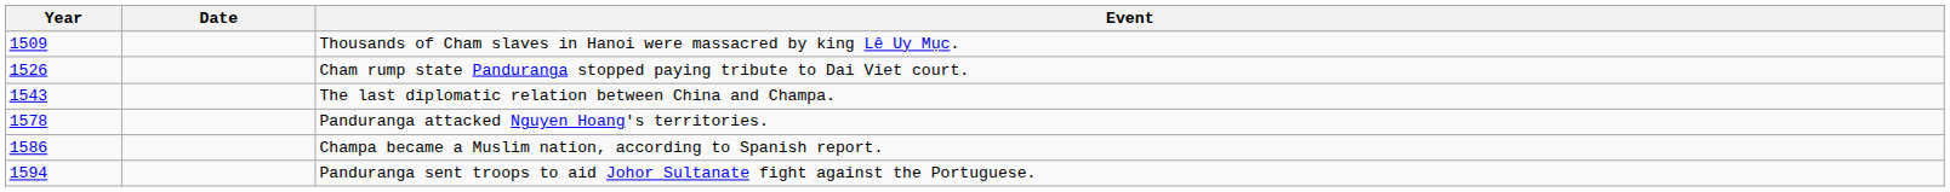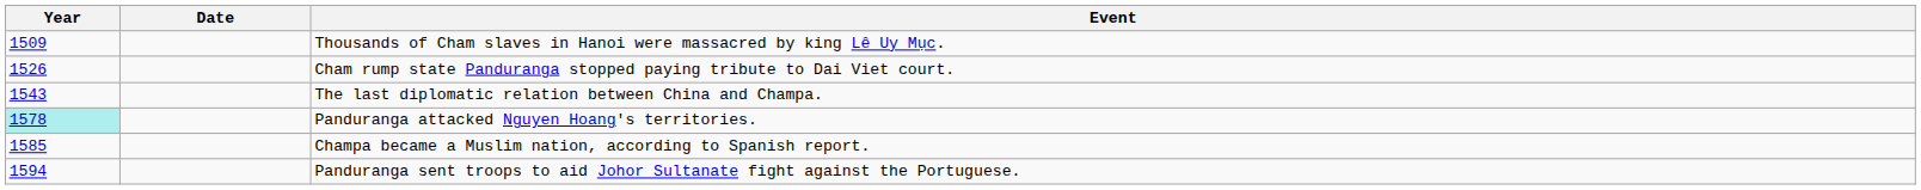 <table class="wikitable" width="100%">
 <tr>
 <th style="width:6%">Year</th>
 <th style="width:10%">Date</th>
 <th>Event</th>
 </tr>
 <tr>
 <td><a href='#'>1509</a></td>
 <td></td>
 <td>Thousands of Cham slaves in Hanoi were massacred by king <a href='#'>Lê Uy Mục</a>.</td>
 </tr>
 <tr>
 <td><a href='#'>1526</a></td>
 <td></td>
 <td>Cham rump state <a href='#'>Panduranga</a> stopped paying tribute to Dai Viet court.</td>
 </tr>
 <tr>
 <td><a href='#'>1543</a></td>
 <td></td>
 <td>The last diplomatic relation between China and Champa.</td>
 </tr>
 <tr>
-<td><a href='#'>1578</a></td>
+<td style="background: paleturquoise;"><a href='#'>1578</a></td>
 <td></td>
 <td>Panduranga attacked <a href='#'>Nguyen Hoang</a>'s territories.</td>
 </tr>
 <tr>
-<td><a href='#'>1586</a></td>
+<td><a href='#'>1585</a></td>
 <td></td>
 <td>Champa became a Muslim nation, according to Spanish report.</td>
 </tr>
 <tr>
 <td><a href='#'>1594</a></td>
 <td></td>
 <td>Panduranga sent troops to aid <a href='#'>Johor Sultanate</a> fight against the Portuguese.</td>
 </tr>
 </table>
